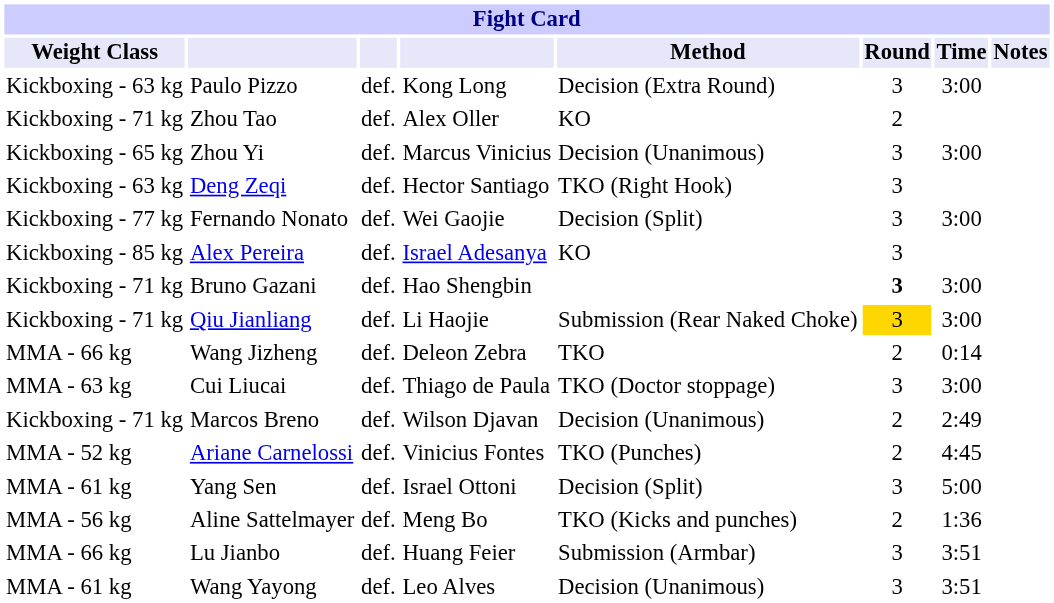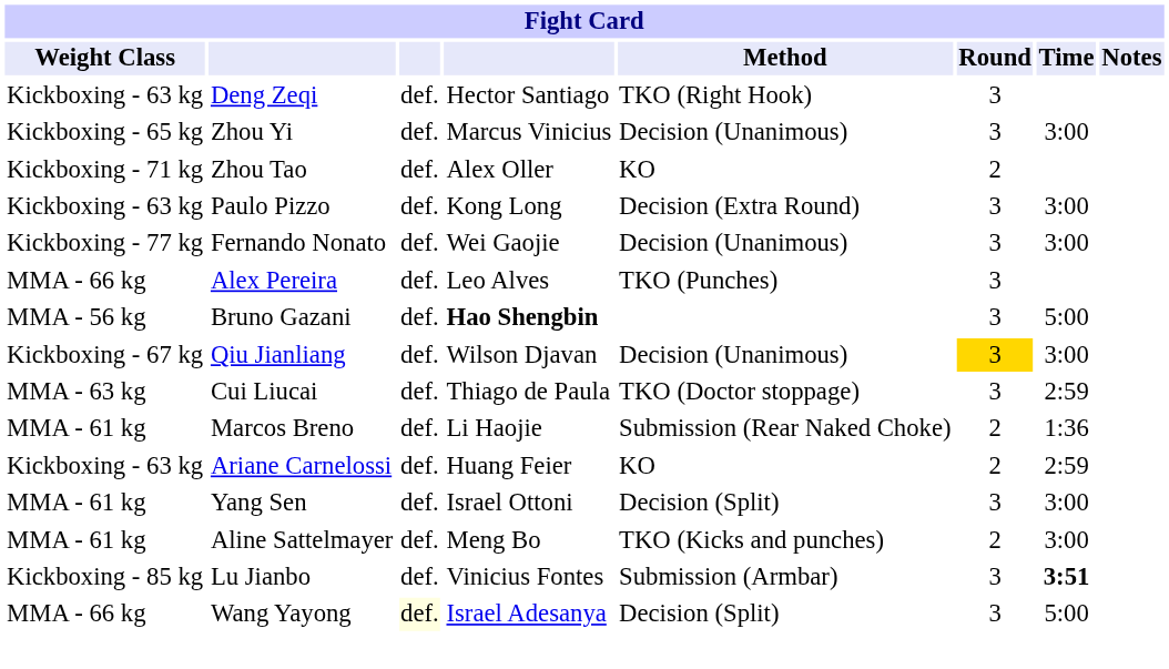 <table class="toccolours" style="font-size: 85%;">
 <tr>
 <th colspan="8" style="background-color: #ccf; color: #000080; text-align: center;"><strong>Fight Card</strong></th>
 </tr>
 <tr>
 <th colspan="1" style="background-color: #E6E8FA; color: #000000; text-align: center;">Weight Class</th>
 <th colspan="1" style="background-color: #E6E8FA; color: #000000; text-align: center;"></th>
 <th colspan="1" style="background-color: #E6E8FA; color: #000000; text-align: center;"></th>
 <th colspan="1" style="background-color: #E6E8FA; color: #000000; text-align: center;"></th>
 <th colspan="1" style="background-color: #E6E8FA; color: #000000; text-align: center;">Method</th>
 <th colspan="1" style="background-color: #E6E8FA; color: #000000; text-align: center;">Round</th>
 <th colspan="1" style="background-color: #E6E8FA; color: #000000; text-align: center;">Time</th>
 <th colspan="1" style="background-color: #E6E8FA; color: #000000; text-align: center;">Notes</th>
 </tr>
 <tr>
 <td>Kickboxing - 63 kg</td>
-<td> Paulo Pizzo</td>
+<td> <a href='#'>Deng Zeqi</a></td>
 <td align=center>def.</td>
-<td> Kong Long</td>
-<td>Decision (Extra Round)</td>
+<td> Hector Santiago</td>
+<td>TKO (Right Hook)</td>
+<td align=center>3</td>
+<td align=center></td>
+<td></td>
+</tr>
+<tr>
+<td>Kickboxing - 65 kg</td>
+<td> Zhou Yi</td>
+<td align=center>def.</td>
+<td> Marcus Vinicius</td>
+<td>Decision (Unanimous)</td>
 <td align=center>3</td>
 <td align=center>3:00</td>
 <td></td>
 </tr>
 <tr>
 <td>Kickboxing - 71 kg</td>
 <td> Zhou Tao</td>
 <td align=center>def.</td>
 <td> Alex Oller</td>
 <td>KO</td>
 <td align=center>2</td>
 <td align=center></td>
 <td></td>
 </tr>
 <tr>
-<td>Kickboxing - 65 kg</td>
-<td> Zhou Yi</td>
+<td>Kickboxing - 63 kg</td>
+<td> Paulo Pizzo</td>
 <td align=center>def.</td>
-<td> Marcus Vinicius</td>
-<td>Decision (Unanimous)</td>
+<td> Kong Long</td>
+<td>Decision (Extra Round)</td>
 <td align=center>3</td>
 <td align=center>3:00</td>
-<td></td>
-</tr>
-<tr>
-<td>Kickboxing - 63 kg</td>
-<td> <a href='#'>Deng Zeqi</a></td>
-<td align=center>def.</td>
-<td> Hector Santiago</td>
-<td>TKO (Right Hook)</td>
-<td align=center>3</td>
-<td align=center></td>
 <td></td>
 </tr>
 <tr>
 <td>Kickboxing - 77 kg</td>
 <td> Fernando Nonato</td>
 <td align=center>def.</td>
 <td> Wei Gaojie</td>
-<td>Decision (Split)</td>
+<td>Decision (Unanimous)</td>
 <td align=center>3</td>
 <td align=center>3:00</td>
 <td></td>
 </tr>
 <tr>
-<td>Kickboxing - 85 kg</td>
+<td>MMA - 66 kg</td>
 <td> <a href='#'>Alex Pereira</a></td>
 <td align=center>def.</td>
-<td> <a href='#'>Israel Adesanya</a></td>
-<td>KO</td>
+<td> Leo Alves</td>
+<td>TKO (Punches)</td>
 <td align=center>3</td>
 <td align=center></td>
 <td></td>
 </tr>
 <tr>
-<td>Kickboxing - 71 kg</td>
+<td>MMA - 56 kg</td>
 <td> Bruno Gazani</td>
 <td align=center>def.</td>
-<td> Hao Shengbin</td>
+<td><strong> Hao Shengbin</strong></td>
 <td></td>
-<td align=center><strong>3</strong></td>
-<td align=center>3:00</td>
+<td align=center>3</td>
+<td align=center>5:00</td>
 <td></td>
 </tr>
 <tr>
-<td>Kickboxing - 71 kg</td>
+<td>Kickboxing - 67 kg</td>
 <td> <a href='#'>Qiu Jianliang</a></td>
 <td align=center>def.</td>
-<td> Li Haojie</td>
-<td>Submission (Rear Naked Choke)</td>
+<td> Wilson Djavan</td>
+<td>Decision (Unanimous)</td>
 <td align=center style="background: gold;">3</td>
 <td align=center>3:00</td>
-<td></td>
-</tr>
-<tr>
-<td>MMA - 66 kg</td>
-<td> Wang Jizheng</td>
-<td align=center>def.</td>
-<td> Deleon Zebra</td>
-<td>TKO</td>
-<td align=center>2</td>
-<td align=center>0:14</td>
 <td></td>
 </tr>
 <tr>
 <td>MMA - 63 kg</td>
 <td> Cui Liucai</td>
 <td align=center>def.</td>
 <td> Thiago de Paula</td>
 <td>TKO (Doctor stoppage)</td>
 <td align=center>3</td>
-<td align=center>3:00</td>
+<td align=center>2:59</td>
 <td></td>
 </tr>
 <tr>
-<td>Kickboxing - 71 kg</td>
+<td>MMA - 61 kg</td>
 <td> Marcos Breno</td>
 <td align=center>def.</td>
-<td> Wilson Djavan</td>
-<td>Decision (Unanimous)</td>
+<td> Li Haojie</td>
+<td>Submission (Rear Naked Choke)</td>
 <td align=center>2</td>
-<td align=center>2:49</td>
+<td align=center>1:36</td>
 <td></td>
 </tr>
 <tr>
-<td>MMA - 52 kg</td>
+<td>Kickboxing - 63 kg</td>
 <td> <a href='#'>Ariane Carnelossi</a></td>
 <td align=center>def.</td>
-<td> Vinicius Fontes</td>
-<td>TKO (Punches)</td>
+<td> Huang Feier</td>
+<td>KO</td>
 <td align=center>2</td>
-<td align=center>4:45</td>
+<td align=center>2:59</td>
 <td></td>
 </tr>
 <tr>
 <td>MMA - 61 kg</td>
 <td> Yang Sen</td>
 <td align=center>def.</td>
 <td> Israel Ottoni</td>
 <td>Decision (Split)</td>
 <td align=center>3</td>
-<td align=center>5:00</td>
+<td align=center>3:00</td>
 <td></td>
 </tr>
 <tr>
-<td>MMA - 56 kg</td>
+<td>MMA - 61 kg</td>
 <td> Aline Sattelmayer</td>
 <td align=center>def.</td>
 <td> Meng Bo</td>
 <td>TKO (Kicks and punches)</td>
 <td align=center>2</td>
-<td align=center>1:36</td>
+<td align=center>3:00</td>
+<td></td>
+</tr>
+<tr>
+<td>Kickboxing - 85 kg</td>
+<td> Lu Jianbo</td>
+<td align=center>def.</td>
+<td> Vinicius Fontes</td>
+<td>Submission (Armbar)</td>
+<td align=center>3</td>
+<td align=center><strong>3:51</strong></td>
 <td></td>
 </tr>
 <tr>
 <td>MMA - 66 kg</td>
-<td> Lu Jianbo</td>
-<td align=center>def.</td>
-<td> Huang Feier</td>
-<td>Submission (Armbar)</td>
+<td> Wang Yayong</td>
+<td align=center style="background: lightyellow;">def.</td>
+<td> <a href='#'>Israel Adesanya</a></td>
+<td>Decision (Split)</td>
 <td align=center>3</td>
-<td align=center>3:51</td>
-<td></td>
-</tr>
-<tr>
-<td>MMA - 61 kg</td>
-<td> Wang Yayong</td>
-<td align=center>def.</td>
-<td> Leo Alves</td>
-<td>Decision (Unanimous)</td>
-<td align=center>3</td>
-<td align=center>3:51</td>
+<td align=center>5:00</td>
 <td></td>
 </tr>
 <tr>
 </tr>
 </table>
